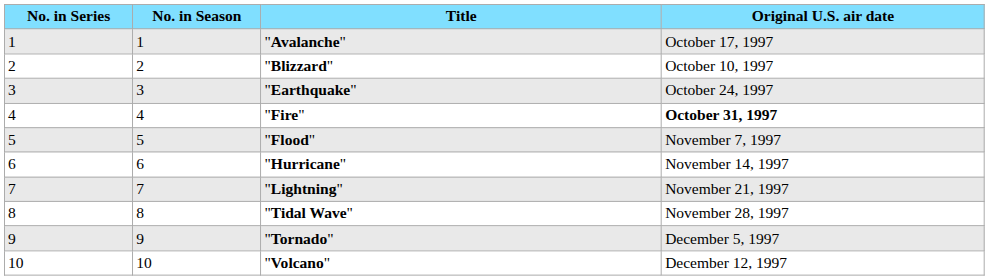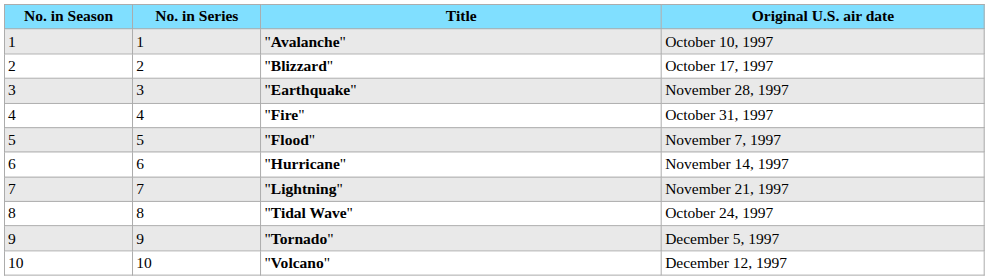 <table class="wikitable" width=80%>
 <tr>
+<th style="background-color: #80dfff; width:75px;">No. in Season</th>
 <th style="background-color: #80dfff; width:75px;">No. in Series</th>
-<th style="background-color: #80dfff; width:75px;">No. in Season</th>
 <th style="background-color: #80dfff; width:250px;">Title</th>
 <th style="background-color: #80dfff; width:200px;">Original U.S. air date</th>
 </tr>
 <tr style="background-color: #e9e9e9;">
+<td>1</td>
 <td rowspan="1">1</td>
-<td>1</td>
 <td>"<strong>Avalanche</strong>"</td>
+<td>October 10, 1997</td>
+</tr>
+<tr style="background-color: #ffffff;">
+<td>2</td>
+<td rowspan="1">2</td>
+<td>"<strong>Blizzard</strong>"</td>
 <td>October 17, 1997</td>
 </tr>
+<tr style="background-color: #e9e9e9;">
+<td>3</td>
+<td rowspan="1">3</td>
+<td>"<strong>Earthquake</strong>"</td>
+<td>November 28, 1997</td>
+</tr>
 <tr style="background-color: #ffffff;">
-<td rowspan="1">2</td>
-<td>2</td>
-<td>"<strong>Blizzard</strong>"</td>
-<td>October 10, 1997</td>
+<td>4</td>
+<td rowspan="1">4</td>
+<td>"<strong>Fire</strong>"</td>
+<td>October 31, 1997</td>
 </tr>
 <tr style="background-color: #e9e9e9;">
-<td rowspan="1">3</td>
-<td>3</td>
-<td>"<strong>Earthquake</strong>"</td>
-<td>October 24, 1997</td>
-</tr>
-<tr style="background-color: #ffffff;">
-<td rowspan="1">4</td>
-<td>4</td>
-<td>"<strong>Fire</strong>"</td>
-<td><strong>October 31, 1997</strong></td>
-</tr>
-<tr style="background-color: #e9e9e9;">
+<td>5</td>
 <td rowspan="1">5</td>
-<td>5</td>
 <td>"<strong>Flood</strong>"</td>
 <td>November 7, 1997</td>
 </tr>
 <tr style="background-color: #ffffff;">
+<td>6</td>
 <td rowspan="1">6</td>
-<td>6</td>
 <td>"<strong>Hurricane</strong>"</td>
 <td>November 14, 1997</td>
 </tr>
 <tr style="background-color: #e9e9e9;">
+<td>7</td>
 <td rowspan="1">7</td>
-<td>7</td>
 <td>"<strong>Lightning</strong>"</td>
 <td>November 21, 1997</td>
 </tr>
 <tr style="background-color: #ffffff;">
+<td>8</td>
 <td rowspan="1">8</td>
-<td>8</td>
 <td>"<strong>Tidal Wave</strong>"</td>
-<td>November 28, 1997</td>
+<td>October 24, 1997</td>
 </tr>
 <tr style="background-color: #e9e9e9;">
+<td>9</td>
 <td rowspan="1">9</td>
-<td>9</td>
 <td>"<strong>Tornado</strong>"</td>
 <td>December 5, 1997</td>
 </tr>
 <tr style="background-color: #ffffff;">
+<td>10</td>
 <td rowspan="1">10</td>
-<td>10</td>
 <td>"<strong>Volcano</strong>"</td>
 <td>December 12, 1997</td>
 </tr>
 </table>
